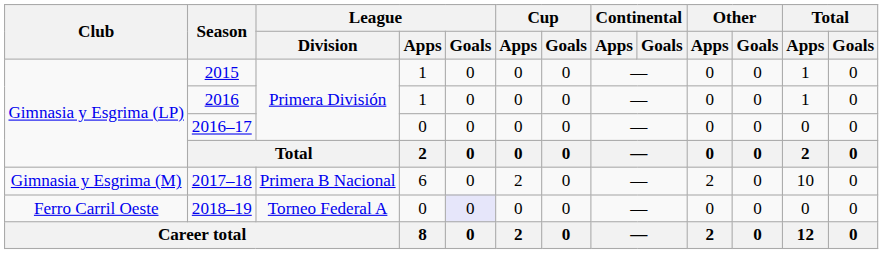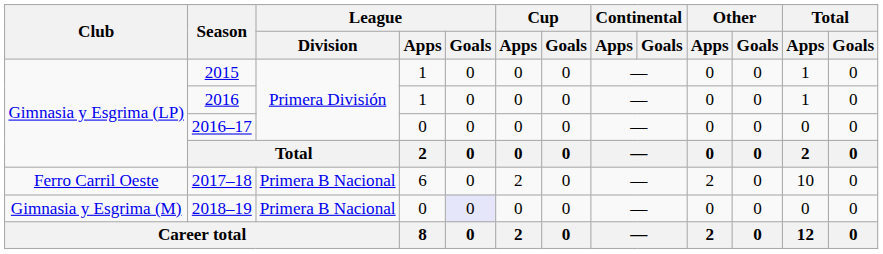 <table class="wikitable" style="text-align:center">
 <tr>
 <th rowspan="2">Club</th>
 <th rowspan="2">Season</th>
 <th colspan="3">League</th>
 <th colspan="2">Cup</th>
 <th colspan="2">Continental</th>
 <th colspan="2">Other</th>
 <th colspan="2">Total</th>
 </tr>
 <tr>
 <th>Division</th>
 <th>Apps</th>
 <th>Goals</th>
 <th>Apps</th>
 <th>Goals</th>
 <th>Apps</th>
 <th>Goals</th>
 <th>Apps</th>
 <th>Goals</th>
 <th>Apps</th>
 <th>Goals</th>
 </tr>
 <tr>
 <td rowspan="4"><a href='#'>Gimnasia y Esgrima (LP)</a></td>
 <td><a href='#'>2015</a></td>
 <td rowspan="3"><a href='#'>Primera División</a></td>
 <td>1</td>
 <td>0</td>
 <td>0</td>
 <td>0</td>
 <td colspan="2">—</td>
 <td>0</td>
 <td>0</td>
 <td>1</td>
 <td>0</td>
 </tr>
 <tr>
 <td><a href='#'>2016</a></td>
 <td>1</td>
 <td>0</td>
 <td>0</td>
 <td>0</td>
 <td colspan="2">—</td>
 <td>0</td>
 <td>0</td>
 <td>1</td>
 <td>0</td>
 </tr>
 <tr>
 <td><a href='#'>2016–17</a></td>
 <td>0</td>
 <td>0</td>
 <td>0</td>
 <td>0</td>
 <td colspan="2">—</td>
 <td>0</td>
 <td>0</td>
 <td>0</td>
 <td>0</td>
 </tr>
 <tr>
 <th colspan="2">Total</th>
 <th>2</th>
 <th>0</th>
 <th>0</th>
 <th>0</th>
 <th colspan="2">—</th>
 <th>0</th>
 <th>0</th>
 <th>2</th>
 <th>0</th>
 </tr>
 <tr>
-<td rowspan="1"><a href='#'>Gimnasia y Esgrima (M)</a></td>
+<td rowspan="1"><a href='#'>Ferro Carril Oeste</a></td>
 <td><a href='#'>2017–18</a></td>
 <td rowspan="1"><a href='#'>Primera B Nacional</a></td>
 <td>6</td>
 <td>0</td>
 <td>2</td>
 <td>0</td>
 <td colspan="2">—</td>
 <td>2</td>
 <td>0</td>
 <td>10</td>
 <td>0</td>
 </tr>
 <tr>
-<td rowspan="1"><a href='#'>Ferro Carril Oeste</a></td>
+<td rowspan="1"><a href='#'>Gimnasia y Esgrima (M)</a></td>
 <td><a href='#'>2018–19</a></td>
-<td rowspan="1"><a href='#'>Torneo Federal A</a></td>
+<td rowspan="1"><a href='#'>Primera B Nacional</a></td>
 <td>0</td>
 <td style="background: lavender;">0</td>
 <td>0</td>
 <td>0</td>
 <td colspan="2">—</td>
 <td>0</td>
 <td>0</td>
 <td>0</td>
 <td>0</td>
 </tr>
 <tr>
 <th colspan="3">Career total</th>
 <th>8</th>
 <th>0</th>
 <th>2</th>
 <th>0</th>
 <th colspan="2">—</th>
 <th>2</th>
 <th>0</th>
 <th>12</th>
 <th>0</th>
 </tr>
 </table>
